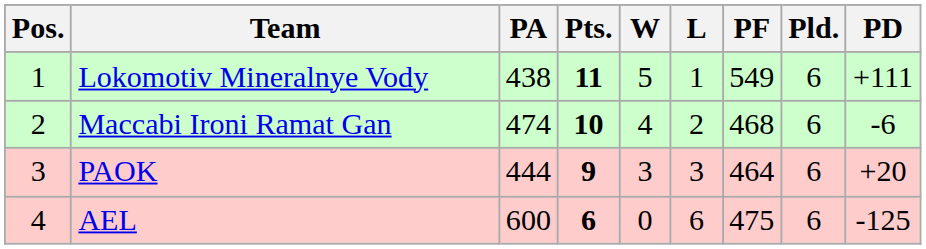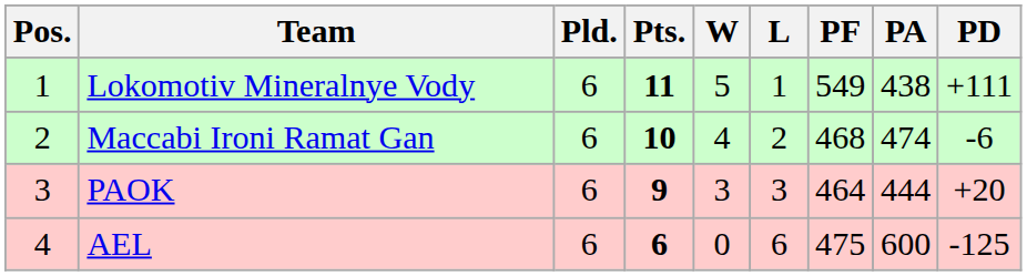 <table class="wikitable" style="text-align:center">
 <tr>
 <th width=15>Pos.</th>
 <th width=220>Team</th>
-<th width=20>PA</th>
+<th width=20>Pld.</th>
 <th width=20>Pts.</th>
 <th width=20>W</th>
 <th width=20>L</th>
 <th width=20>PF</th>
-<th width=20>Pld.</th>
+<th width=20>PA</th>
 <th width=20>PD</th>
 </tr>
 <tr bgcolor=#ccffcc>
 <td>1</td>
 <td align=left> <a href='#'>Lokomotiv Mineralnye Vody</a></td>
-<td>438</td>
+<td>6</td>
 <td><strong>11</strong></td>
 <td>5</td>
 <td>1</td>
 <td>549</td>
-<td>6</td>
+<td>438</td>
 <td>+111</td>
 </tr>
 <tr bgcolor=#ccffcc>
 <td>2</td>
 <td align=left> <a href='#'>Maccabi Ironi Ramat Gan</a></td>
-<td>474</td>
+<td>6</td>
 <td><strong>10</strong></td>
 <td>4</td>
 <td>2</td>
 <td>468</td>
-<td>6</td>
+<td>474</td>
 <td>-6</td>
 </tr>
 <tr bgcolor=#ffcccc>
 <td>3</td>
 <td align=left> <a href='#'>PAOK</a></td>
-<td>444</td>
+<td>6</td>
 <td><strong>9</strong></td>
 <td>3</td>
 <td>3</td>
 <td>464</td>
-<td>6</td>
+<td>444</td>
 <td>+20</td>
 </tr>
 <tr bgcolor=#ffcccc>
 <td>4</td>
 <td align=left> <a href='#'>AEL</a></td>
-<td>600</td>
+<td>6</td>
 <td><strong>6</strong></td>
 <td>0</td>
 <td>6</td>
 <td>475</td>
-<td>6</td>
+<td>600</td>
 <td>-125</td>
 </tr>
 </table>
